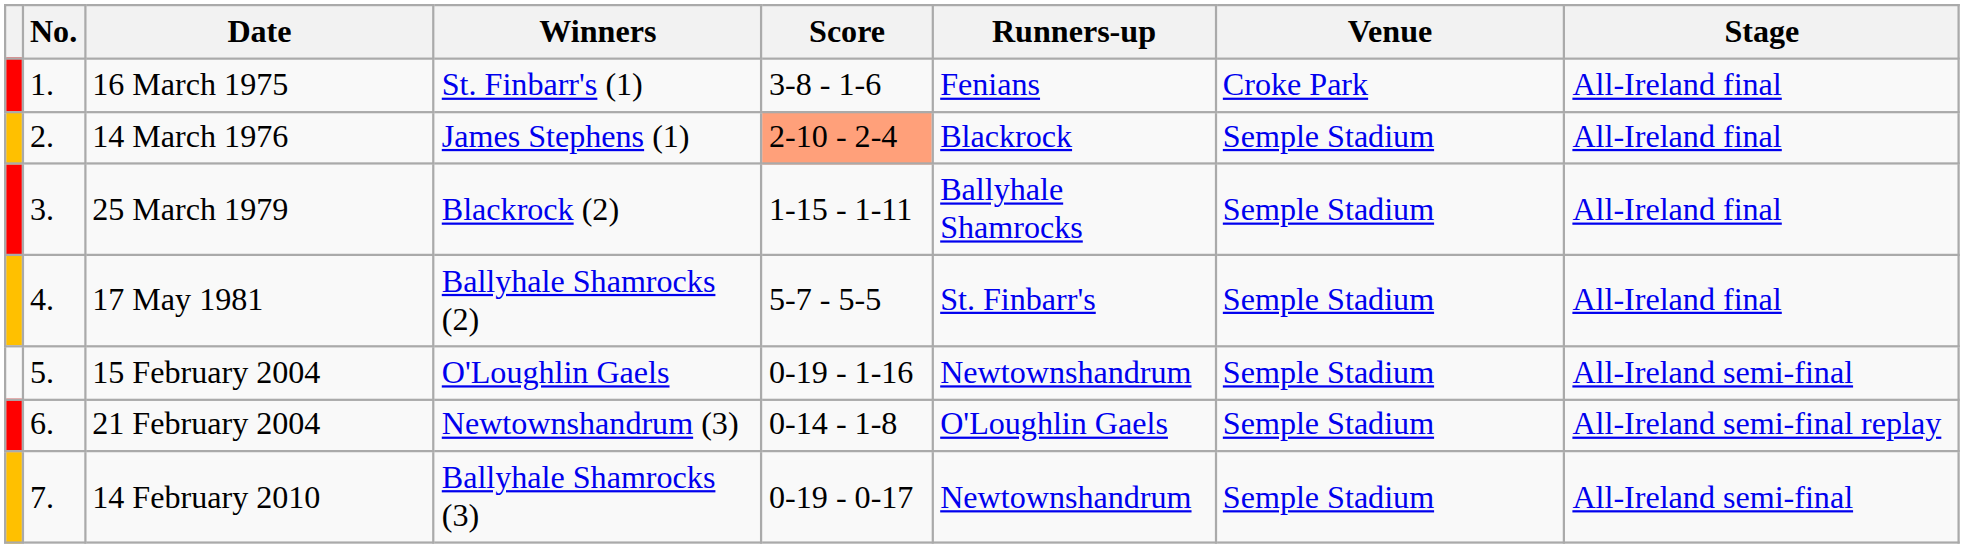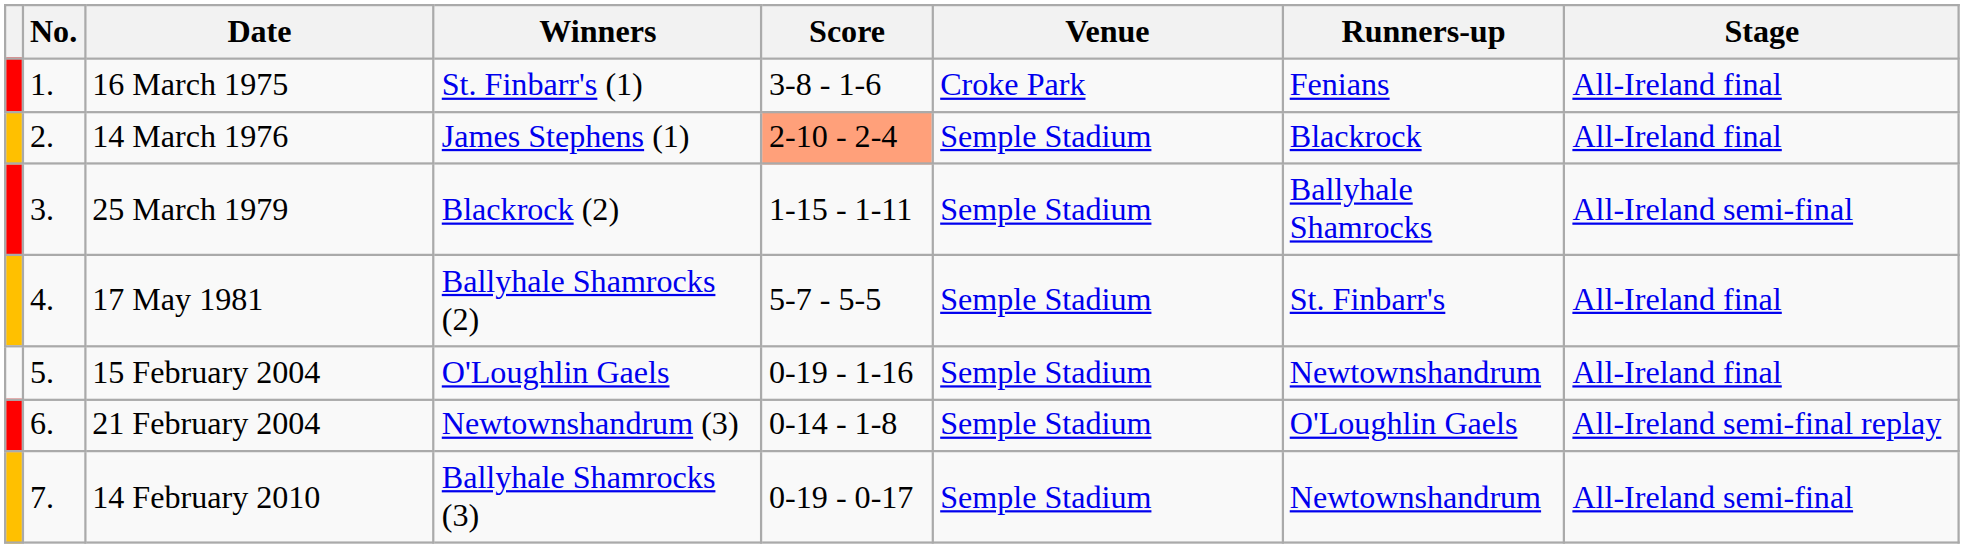 <table class="wikitable" style="font-size:90%">
 <tr>
 <th width=1></th>
 <th width=5>No.</th>
 <th width=150>Date</th>
 <th width=140>Winners</th>
 <th width=70>Score</th>
+<th width=150>Venue</th>
 <th width=120>Runners-up</th>
-<th width=150>Venue</th>
 <th width=170>Stage</th>
 </tr>
 <tr>
 <td style="background-color:#FF0000"></td>
 <td>1.</td>
 <td>16 March 1975</td>
 <td><a href='#'>St. Finbarr's</a> (1)</td>
 <td>3-8 - 1-6</td>
+<td><a href='#'>Croke Park</a></td>
 <td><a href='#'>Fenians</a></td>
-<td><a href='#'>Croke Park</a></td>
 <td><a href='#'>All-Ireland final</a></td>
 </tr>
 <tr>
 <td style="background-color:#FFC000"></td>
 <td>2.</td>
 <td>14 March 1976</td>
 <td><a href='#'>James Stephens</a> (1)</td>
 <td style="background: lightsalmon;">2-10 - 2-4</td>
+<td><a href='#'>Semple Stadium</a></td>
 <td><a href='#'>Blackrock</a></td>
-<td><a href='#'>Semple Stadium</a></td>
 <td><a href='#'>All-Ireland final</a></td>
 </tr>
 <tr>
 <td style="background-color:#FF0000"></td>
 <td>3.</td>
 <td>25 March 1979</td>
 <td><a href='#'>Blackrock</a> (2)</td>
 <td>1-15 - 1-11</td>
+<td><a href='#'>Semple Stadium</a></td>
 <td><a href='#'>Ballyhale Shamrocks</a></td>
-<td><a href='#'>Semple Stadium</a></td>
-<td><a href='#'>All-Ireland final</a></td>
+<td><a href='#'>All-Ireland semi-final</a></td>
 </tr>
 <tr>
 <td style="background-color:#FFC000"></td>
 <td>4.</td>
 <td>17 May 1981</td>
 <td><a href='#'>Ballyhale Shamrocks</a> (2)</td>
 <td>5-7 - 5-5</td>
+<td><a href='#'>Semple Stadium</a></td>
 <td><a href='#'>St. Finbarr's</a></td>
-<td><a href='#'>Semple Stadium</a></td>
 <td><a href='#'>All-Ireland final</a></td>
 </tr>
 <tr>
 <td></td>
 <td>5.</td>
 <td>15 February 2004</td>
 <td><a href='#'>O'Loughlin Gaels</a></td>
 <td>0-19 - 1-16</td>
+<td><a href='#'>Semple Stadium</a></td>
 <td><a href='#'>Newtownshandrum</a></td>
-<td><a href='#'>Semple Stadium</a></td>
-<td><a href='#'>All-Ireland semi-final</a></td>
+<td><a href='#'>All-Ireland final</a></td>
 </tr>
 <tr>
 <td style="background-color:#FF0000"></td>
 <td>6.</td>
 <td>21 February 2004</td>
 <td><a href='#'>Newtownshandrum</a> (3)</td>
 <td>0-14 - 1-8</td>
+<td><a href='#'>Semple Stadium</a></td>
 <td><a href='#'>O'Loughlin Gaels</a></td>
-<td><a href='#'>Semple Stadium</a></td>
 <td><a href='#'>All-Ireland semi-final replay</a></td>
 </tr>
 <tr>
 <td style="background-color:#FFC000"></td>
 <td>7.</td>
 <td>14 February 2010</td>
 <td><a href='#'>Ballyhale Shamrocks</a> (3)</td>
 <td>0-19 - 0-17</td>
+<td><a href='#'>Semple Stadium</a></td>
 <td><a href='#'>Newtownshandrum</a></td>
-<td><a href='#'>Semple Stadium</a></td>
 <td><a href='#'>All-Ireland semi-final</a></td>
 </tr>
 </table>
